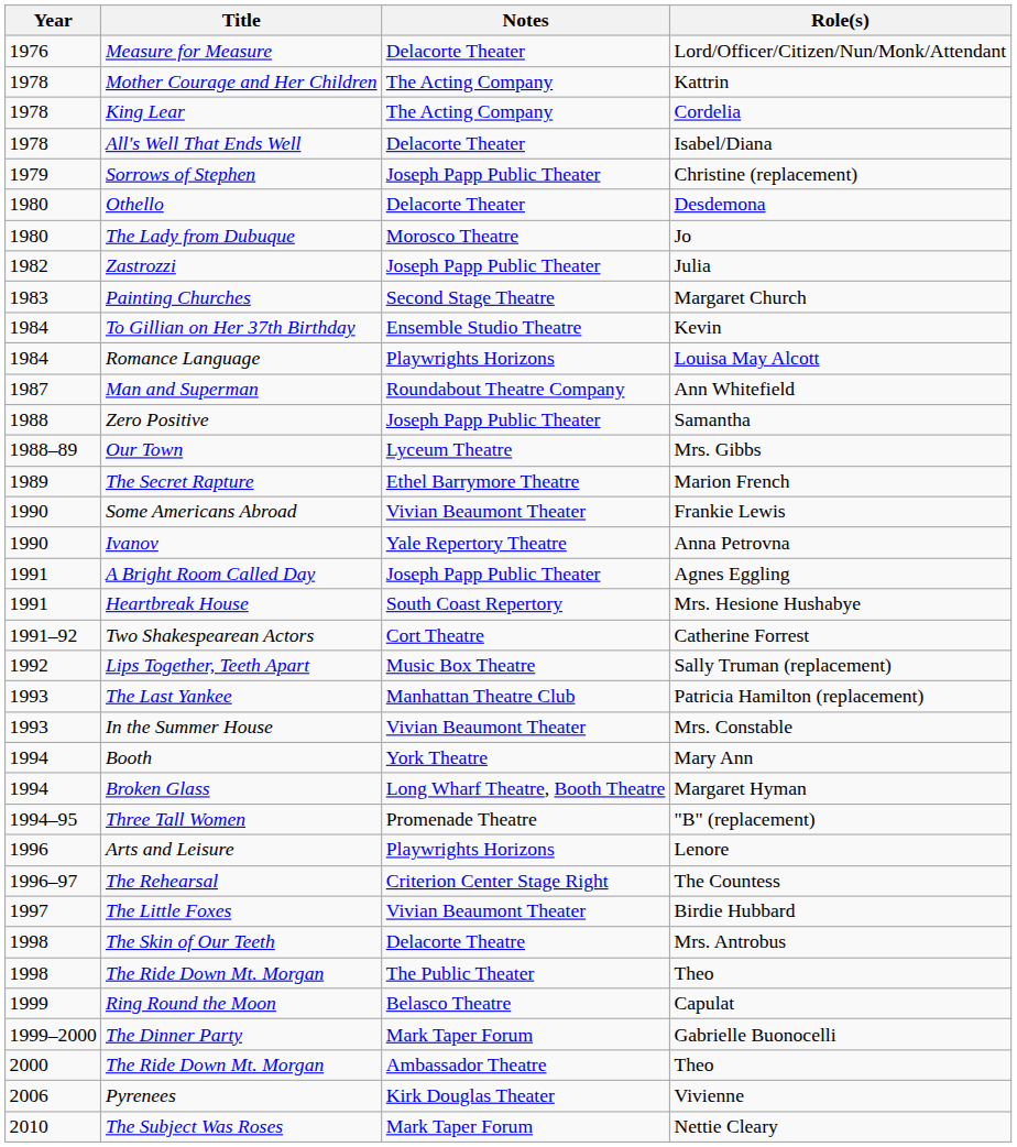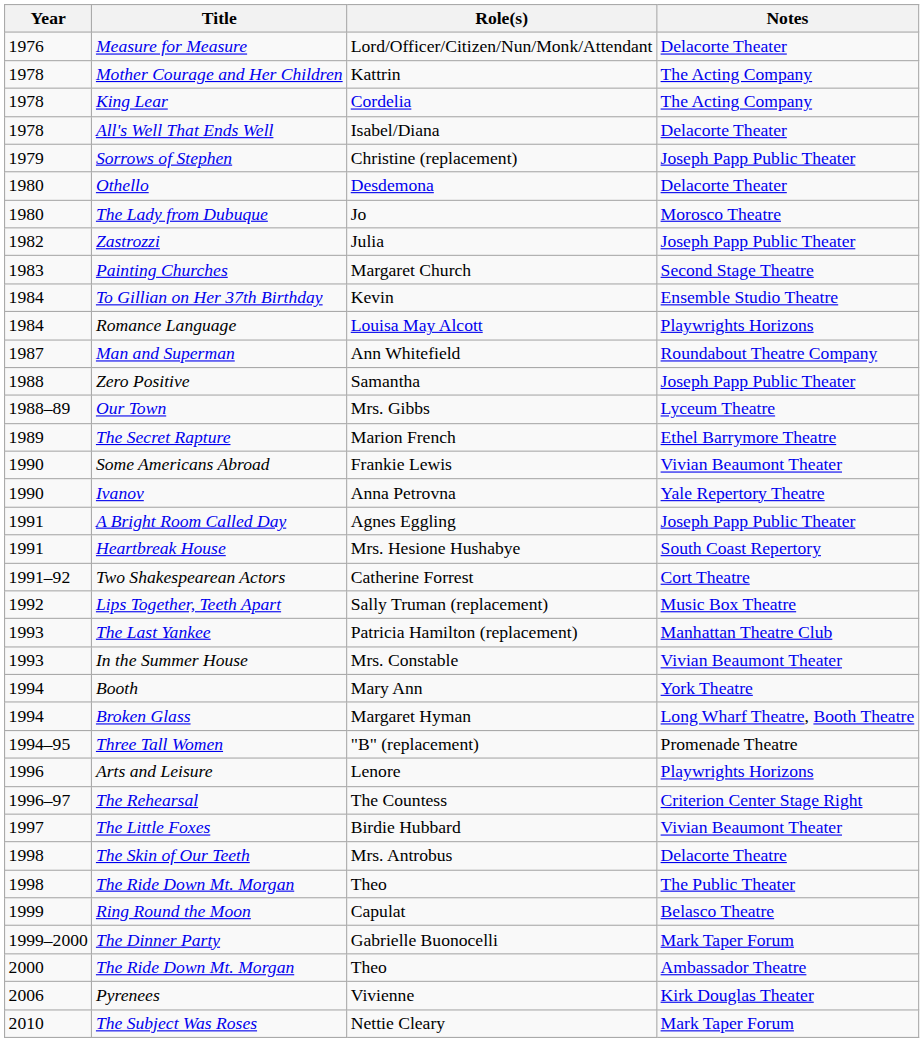 <table class="wikitable sortable">
 <tr>
 <th>Year</th>
 <th>Title</th>
+<th>Role(s)</th>
 <th class="unsortable">Notes</th>
-<th>Role(s)</th>
 </tr>
 <tr>
 <td>1976</td>
 <td><em><a href='#'>Measure for Measure</a></em></td>
+<td>Lord/Officer/Citizen/Nun/Monk/Attendant</td>
 <td><a href='#'>Delacorte Theater</a></td>
-<td>Lord/Officer/Citizen/Nun/Monk/Attendant</td>
 </tr>
 <tr>
 <td>1978</td>
 <td><em><a href='#'>Mother Courage and Her Children</a></em></td>
+<td>Kattrin</td>
 <td><a href='#'>The Acting Company</a></td>
-<td>Kattrin</td>
 </tr>
 <tr>
 <td>1978</td>
 <td><em><a href='#'>King Lear</a></em></td>
+<td><a href='#'>Cordelia</a></td>
 <td><a href='#'>The Acting Company</a></td>
-<td><a href='#'>Cordelia</a></td>
 </tr>
 <tr>
 <td>1978</td>
 <td><em><a href='#'>All's Well That Ends Well</a></em></td>
+<td>Isabel/Diana</td>
 <td><a href='#'>Delacorte Theater</a></td>
-<td>Isabel/Diana</td>
 </tr>
 <tr>
 <td>1979</td>
 <td><em><a href='#'>Sorrows of Stephen</a></em></td>
+<td>Christine (replacement)</td>
 <td><a href='#'>Joseph Papp Public Theater</a></td>
-<td>Christine (replacement)</td>
 </tr>
 <tr>
 <td>1980</td>
 <td><em><a href='#'>Othello</a></em></td>
+<td><a href='#'>Desdemona</a></td>
 <td><a href='#'>Delacorte Theater</a></td>
-<td><a href='#'>Desdemona</a></td>
 </tr>
 <tr>
 <td>1980</td>
 <td><em><a href='#'>The Lady from Dubuque</a></em></td>
+<td>Jo</td>
 <td><a href='#'>Morosco Theatre</a></td>
-<td>Jo</td>
 </tr>
 <tr>
 <td>1982</td>
 <td><em><a href='#'>Zastrozzi</a></em></td>
+<td>Julia</td>
 <td><a href='#'>Joseph Papp Public Theater</a></td>
-<td>Julia</td>
 </tr>
 <tr>
 <td>1983</td>
 <td><em><a href='#'>Painting Churches</a></em></td>
+<td>Margaret Church</td>
 <td><a href='#'>Second Stage Theatre</a></td>
-<td>Margaret Church</td>
 </tr>
 <tr>
 <td>1984</td>
 <td><a href='#'><em>To Gillian on Her 37th Birthday</em></a></td>
+<td>Kevin</td>
 <td><a href='#'>Ensemble Studio Theatre</a></td>
-<td>Kevin</td>
 </tr>
 <tr>
 <td>1984</td>
 <td><em>Romance Language</em></td>
+<td><a href='#'>Louisa May Alcott</a></td>
 <td><a href='#'>Playwrights Horizons</a></td>
-<td><a href='#'>Louisa May Alcott</a></td>
 </tr>
 <tr>
 <td>1987</td>
 <td><em><a href='#'>Man and Superman</a></em></td>
+<td>Ann Whitefield</td>
 <td><a href='#'>Roundabout Theatre Company</a></td>
-<td>Ann Whitefield</td>
 </tr>
 <tr>
 <td>1988</td>
 <td><em>Zero Positive</em></td>
+<td>Samantha</td>
 <td><a href='#'>Joseph Papp Public Theater</a></td>
-<td>Samantha</td>
 </tr>
 <tr>
 <td>1988–89</td>
 <td><em><a href='#'>Our Town</a></em></td>
+<td>Mrs. Gibbs</td>
 <td><a href='#'>Lyceum Theatre</a></td>
-<td>Mrs. Gibbs</td>
 </tr>
 <tr>
 <td>1989</td>
 <td><em><a href='#'>The Secret Rapture</a></em></td>
+<td>Marion French</td>
 <td><a href='#'>Ethel Barrymore Theatre</a></td>
-<td>Marion French</td>
 </tr>
 <tr>
 <td>1990</td>
 <td><em>Some Americans Abroad</em></td>
+<td>Frankie Lewis</td>
 <td><a href='#'>Vivian Beaumont Theater</a></td>
-<td>Frankie Lewis</td>
 </tr>
 <tr>
 <td>1990</td>
 <td><em><a href='#'>Ivanov</a></em></td>
+<td>Anna Petrovna</td>
 <td><a href='#'>Yale Repertory Theatre</a></td>
-<td>Anna Petrovna</td>
 </tr>
 <tr>
 <td>1991</td>
 <td><em><a href='#'>A Bright Room Called Day</a></em></td>
+<td>Agnes Eggling</td>
 <td><a href='#'>Joseph Papp Public Theater</a></td>
-<td>Agnes Eggling</td>
 </tr>
 <tr>
 <td>1991</td>
 <td><em><a href='#'>Heartbreak House</a></em></td>
+<td>Mrs. Hesione Hushabye</td>
 <td><a href='#'>South Coast Repertory</a></td>
-<td>Mrs. Hesione Hushabye</td>
 </tr>
 <tr>
 <td>1991–92</td>
 <td><em>Two Shakespearean Actors</em></td>
+<td>Catherine Forrest</td>
 <td><a href='#'>Cort Theatre</a></td>
-<td>Catherine Forrest</td>
 </tr>
 <tr>
 <td>1992</td>
 <td><em><a href='#'>Lips Together, Teeth Apart</a></em></td>
+<td>Sally Truman (replacement)</td>
 <td><a href='#'>Music Box Theatre</a></td>
-<td>Sally Truman (replacement)</td>
 </tr>
 <tr>
 <td>1993</td>
 <td><em><a href='#'>The Last Yankee</a></em></td>
+<td>Patricia Hamilton (replacement)</td>
 <td><a href='#'>Manhattan Theatre Club</a></td>
-<td>Patricia Hamilton (replacement)</td>
 </tr>
 <tr>
 <td>1993</td>
 <td><em>In the Summer House</em></td>
+<td>Mrs. Constable</td>
 <td><a href='#'>Vivian Beaumont Theater</a></td>
-<td>Mrs. Constable</td>
 </tr>
 <tr>
 <td>1994</td>
 <td><em>Booth</em></td>
+<td>Mary Ann</td>
 <td><a href='#'>York Theatre</a></td>
-<td>Mary Ann</td>
 </tr>
 <tr>
 <td>1994</td>
 <td><em><a href='#'>Broken Glass</a></em></td>
+<td>Margaret Hyman</td>
 <td><a href='#'>Long Wharf Theatre</a>, <a href='#'>Booth Theatre</a></td>
-<td>Margaret Hyman</td>
 </tr>
 <tr>
 <td>1994–95</td>
 <td><em><a href='#'>Three Tall Women</a></em></td>
+<td>"B" (replacement)</td>
 <td>Promenade Theatre</td>
-<td>"B" (replacement)</td>
 </tr>
 <tr>
 <td>1996</td>
 <td><em>Arts and Leisure</em></td>
+<td>Lenore</td>
 <td><a href='#'>Playwrights Horizons</a></td>
-<td>Lenore</td>
 </tr>
 <tr>
 <td>1996–97</td>
 <td><em><a href='#'>The Rehearsal</a></em></td>
+<td>The Countess</td>
 <td><a href='#'>Criterion Center Stage Right</a></td>
-<td>The Countess</td>
 </tr>
 <tr>
 <td>1997</td>
 <td><em><a href='#'>The Little Foxes</a></em></td>
+<td>Birdie Hubbard</td>
 <td><a href='#'>Vivian Beaumont Theater</a></td>
-<td>Birdie Hubbard</td>
 </tr>
 <tr>
 <td>1998</td>
 <td><em><a href='#'>The Skin of Our Teeth</a></em></td>
+<td>Mrs. Antrobus</td>
 <td><a href='#'>Delacorte Theatre</a></td>
-<td>Mrs. Antrobus</td>
 </tr>
 <tr>
 <td>1998</td>
 <td><em><a href='#'>The Ride Down Mt. Morgan</a></em></td>
+<td>Theo</td>
 <td><a href='#'>The Public Theater</a></td>
-<td>Theo</td>
 </tr>
 <tr>
 <td>1999</td>
 <td><em><a href='#'>Ring Round the Moon</a></em></td>
+<td>Capulat</td>
 <td><a href='#'>Belasco Theatre</a></td>
-<td>Capulat</td>
 </tr>
 <tr>
 <td>1999–2000</td>
 <td><em><a href='#'>The Dinner Party</a></em></td>
+<td>Gabrielle Buonocelli</td>
 <td><a href='#'>Mark Taper Forum</a></td>
-<td>Gabrielle Buonocelli</td>
 </tr>
 <tr>
 <td>2000</td>
 <td><em><a href='#'>The Ride Down Mt. Morgan</a></em></td>
+<td>Theo</td>
 <td><a href='#'>Ambassador Theatre</a></td>
-<td>Theo</td>
 </tr>
 <tr>
 <td>2006</td>
 <td><em>Pyrenees</em></td>
+<td>Vivienne</td>
 <td><a href='#'>Kirk Douglas Theater</a></td>
-<td>Vivienne</td>
 </tr>
 <tr>
 <td>2010</td>
 <td><em><a href='#'>The Subject Was Roses</a></em></td>
+<td>Nettie Cleary</td>
 <td><a href='#'>Mark Taper Forum</a></td>
-<td>Nettie Cleary</td>
 </tr>
 </table>
